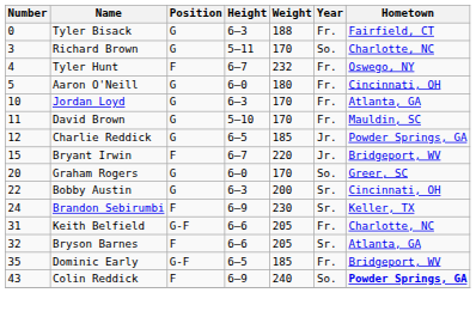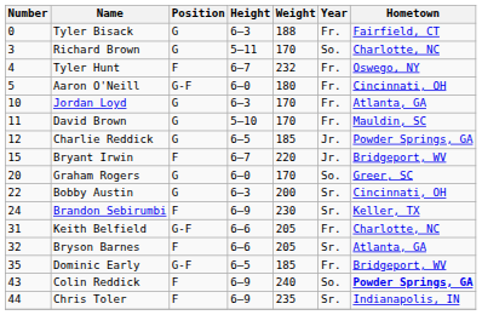 <table class="wikitable" style="font-size: 95%;">
 <tr>
 <th>Number</th>
 <th>Name</th>
 <th>Position</th>
 <th>Height</th>
 <th>Weight</th>
 <th>Year</th>
 <th>Hometown</th>
 </tr>
 <tr>
 <td>0</td>
 <td>Tyler Bisack</td>
 <td>G</td>
 <td>6–3</td>
 <td>188</td>
 <td>Fr.</td>
 <td><a href='#'>Fairfield, CT</a></td>
 </tr>
 <tr>
 <td>3</td>
 <td>Richard Brown</td>
 <td>G</td>
 <td>5–11</td>
 <td>170</td>
 <td>So.</td>
 <td><a href='#'>Charlotte, NC</a></td>
 </tr>
 <tr>
 <td>4</td>
 <td>Tyler Hunt</td>
 <td>F</td>
 <td>6–7</td>
 <td>232</td>
 <td>Fr.</td>
 <td><a href='#'>Oswego, NY</a></td>
 </tr>
 <tr>
 <td>5</td>
 <td>Aaron O'Neill</td>
-<td>G</td>
+<td>G-F</td>
 <td>6–0</td>
 <td>180</td>
 <td>Fr.</td>
 <td><a href='#'>Cincinnati, OH</a></td>
 </tr>
 <tr>
 <td>10</td>
 <td><a href='#'>Jordan Loyd</a></td>
 <td>G</td>
 <td>6–3</td>
 <td>170</td>
 <td>Fr.</td>
 <td><a href='#'>Atlanta, GA</a></td>
 </tr>
 <tr>
 <td>11</td>
 <td>David Brown</td>
 <td>G</td>
 <td>5–10</td>
 <td>170</td>
 <td>Fr.</td>
 <td><a href='#'>Mauldin, SC</a></td>
 </tr>
 <tr>
 <td>12</td>
 <td>Charlie Reddick</td>
 <td>G</td>
 <td>6–5</td>
 <td>185</td>
 <td>Jr.</td>
 <td><a href='#'>Powder Springs, GA</a></td>
 </tr>
 <tr>
 <td>15</td>
 <td>Bryant Irwin</td>
 <td>F</td>
 <td>6–7</td>
 <td>220</td>
 <td>Jr.</td>
 <td><a href='#'>Bridgeport, WV</a></td>
 </tr>
 <tr>
 <td>20</td>
 <td>Graham Rogers</td>
 <td>G</td>
 <td>6–0</td>
 <td>170</td>
 <td>So.</td>
 <td><a href='#'>Greer, SC</a></td>
 </tr>
 <tr>
 <td>22</td>
 <td>Bobby Austin</td>
 <td>G</td>
 <td>6–3</td>
 <td>200</td>
 <td>Sr.</td>
 <td><a href='#'>Cincinnati, OH</a></td>
 </tr>
 <tr>
 <td>24</td>
 <td><a href='#'>Brandon Sebirumbi</a></td>
 <td>F</td>
 <td>6–9</td>
 <td>230</td>
 <td>Sr.</td>
 <td><a href='#'>Keller, TX</a></td>
 </tr>
 <tr>
 <td>31</td>
 <td>Keith Belfield</td>
 <td>G-F</td>
 <td>6–6</td>
 <td>205</td>
 <td>Fr.</td>
 <td><a href='#'>Charlotte, NC</a></td>
 </tr>
 <tr>
 <td>32</td>
 <td>Bryson Barnes</td>
 <td>F</td>
 <td>6–6</td>
 <td>205</td>
 <td>Sr.</td>
 <td><a href='#'>Atlanta, GA</a></td>
 </tr>
 <tr>
 <td>35</td>
 <td>Dominic Early</td>
 <td>G-F</td>
 <td>6–5</td>
 <td>185</td>
 <td>Fr.</td>
 <td><a href='#'>Bridgeport, WV</a></td>
 </tr>
 <tr>
 <td>43</td>
 <td>Colin Reddick</td>
 <td>F</td>
 <td>6–9</td>
 <td>240</td>
 <td>So.</td>
 <td><strong><a href='#'>Powder Springs, GA</a></strong></td>
 </tr>
 <tr>
+<td>44</td>
+<td>Chris Toler</td>
+<td>F</td>
+<td>6–9</td>
+<td>235</td>
+<td>Sr.</td>
+<td><a href='#'>Indianapolis, IN</a></td>
+</tr>
+<tr>
 </tr>
 </table>
